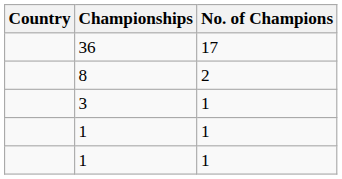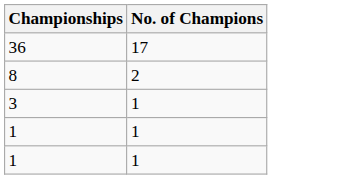 <table class="wikitable" style="font-size:95%;">
 <tr>
-<th>Country</th>
 <th>Championships</th>
 <th>No. of Champions</th>
 </tr>
 <tr>
-<td></td>
 <td>36</td>
 <td>17</td>
 </tr>
 <tr>
-<td></td>
 <td>8</td>
 <td>2</td>
 </tr>
 <tr>
-<td></td>
 <td>3</td>
 <td>1</td>
 </tr>
 <tr>
-<td></td>
 <td>1</td>
 <td>1</td>
 </tr>
 <tr>
-<td></td>
 <td>1</td>
 <td>1</td>
 </tr>
 </table>
